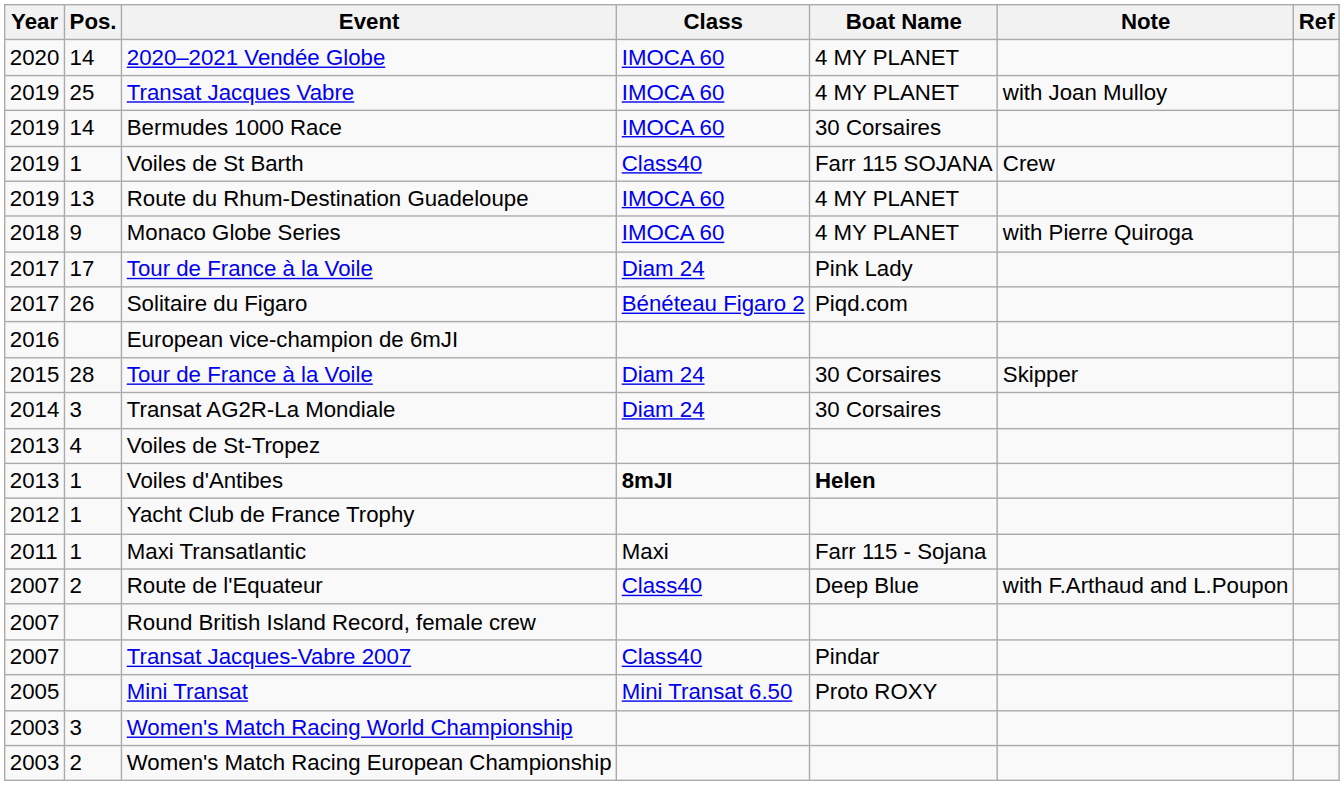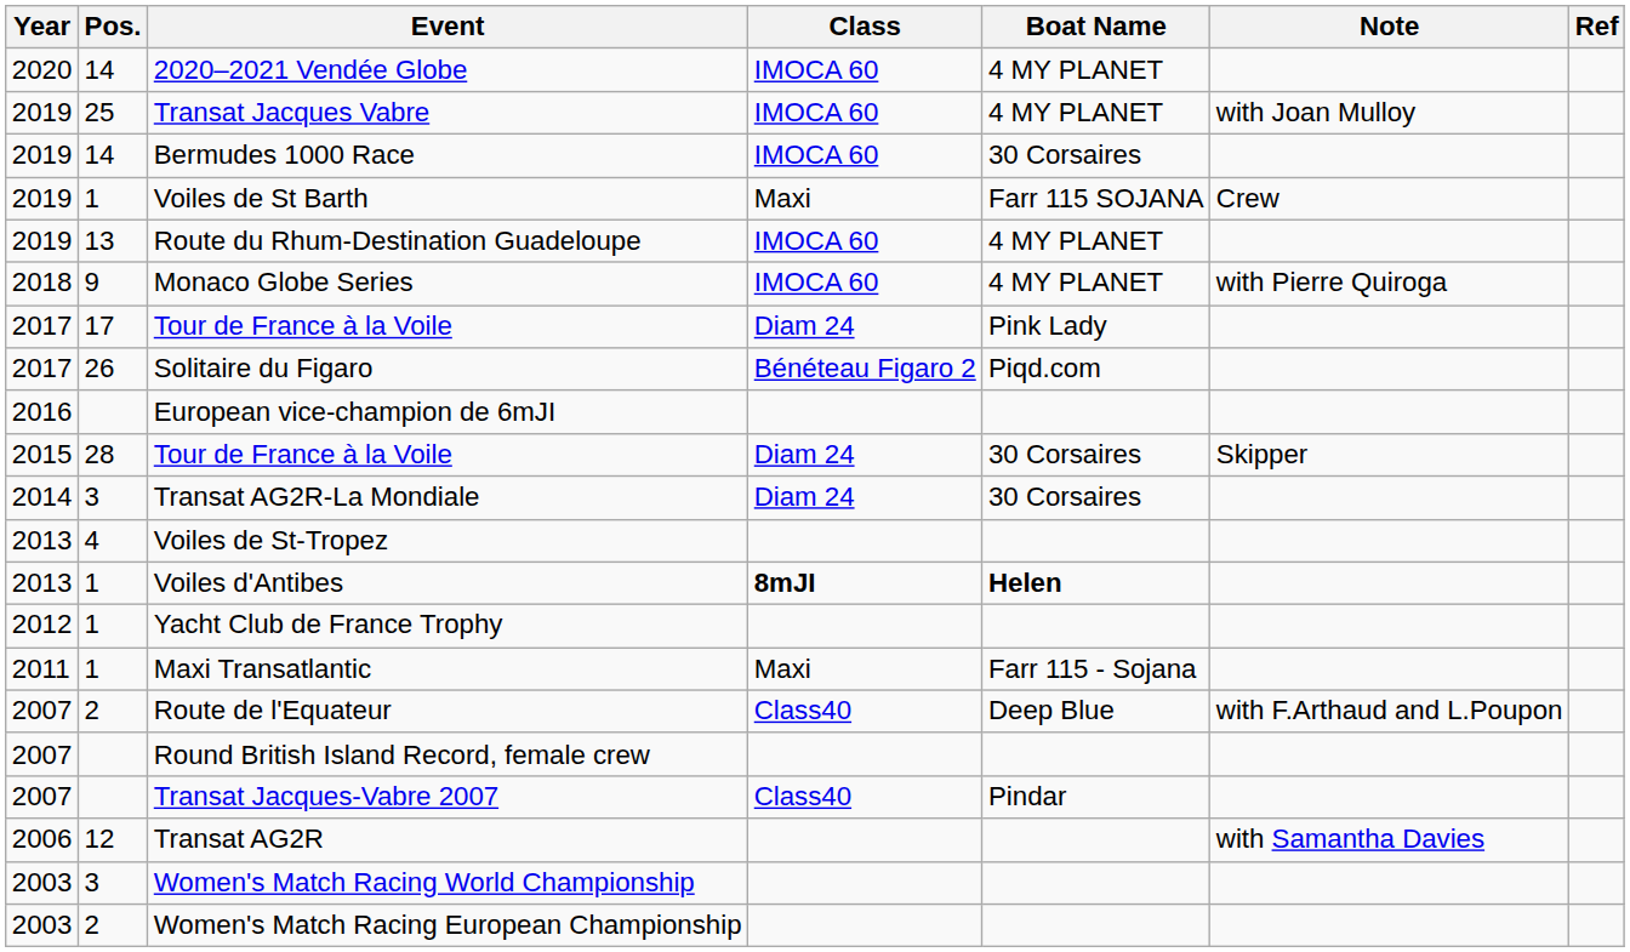 <table class="wikitable sortable">
 <tr>
 <th>Year</th>
 <th>Pos.</th>
 <th>Event</th>
 <th>Class</th>
 <th>Boat Name</th>
 <th>Note</th>
 <th>Ref</th>
 </tr>
 <tr>
 <td>2020</td>
 <td>14</td>
 <td><a href='#'>2020–2021 Vendée Globe</a></td>
 <td><a href='#'>IMOCA 60</a></td>
 <td>4 MY PLANET</td>
 <td></td>
 <td></td>
 </tr>
 <tr>
 <td>2019</td>
 <td>25</td>
 <td><a href='#'>Transat Jacques Vabre</a></td>
 <td><a href='#'>IMOCA 60</a></td>
 <td>4 MY PLANET</td>
 <td>with Joan Mulloy</td>
 <td></td>
 </tr>
 <tr>
 <td>2019</td>
 <td>14</td>
 <td>Bermudes 1000 Race</td>
 <td><a href='#'>IMOCA 60</a></td>
 <td>30 Corsaires</td>
 <td></td>
 <td></td>
 </tr>
 <tr>
 <td>2019</td>
 <td>1</td>
 <td>Voiles de St Barth</td>
-<td><a href='#'>Class40</a></td>
+<td>Maxi</td>
 <td>Farr 115 SOJANA</td>
 <td>Crew</td>
 <td></td>
 </tr>
 <tr>
 <td>2019</td>
 <td>13</td>
 <td>Route du Rhum-Destination Guadeloupe</td>
 <td><a href='#'>IMOCA 60</a></td>
 <td>4 MY PLANET</td>
 <td></td>
 <td></td>
 </tr>
 <tr>
 <td>2018</td>
 <td>9</td>
 <td>Monaco Globe Series</td>
 <td><a href='#'>IMOCA 60</a></td>
 <td>4 MY PLANET</td>
 <td>with Pierre Quiroga</td>
 <td></td>
 </tr>
 <tr>
 <td>2017</td>
 <td>17</td>
 <td><a href='#'>Tour de France à la Voile</a></td>
 <td><a href='#'>Diam 24</a></td>
 <td>Pink Lady</td>
 <td></td>
 <td></td>
 </tr>
 <tr>
 <td>2017</td>
 <td>26</td>
 <td>Solitaire du Figaro</td>
 <td><a href='#'>Bénéteau Figaro 2</a></td>
 <td>Piqd.com</td>
 <td></td>
 <td></td>
 </tr>
 <tr>
 <td>2016</td>
 <td></td>
 <td>European vice-champion de 6mJI</td>
 <td></td>
 <td></td>
 <td></td>
 </tr>
 <tr>
 <td>2015</td>
 <td>28</td>
 <td><a href='#'>Tour de France à la Voile</a></td>
 <td><a href='#'>Diam 24</a></td>
 <td>30 Corsaires</td>
 <td>Skipper</td>
 <td></td>
 </tr>
 <tr>
 <td>2014</td>
 <td>3</td>
 <td>Transat AG2R-La Mondiale</td>
 <td><a href='#'>Diam 24</a></td>
 <td>30 Corsaires</td>
 <td></td>
 <td></td>
 </tr>
 <tr>
 <td>2013</td>
 <td>4</td>
 <td>Voiles de St-Tropez</td>
 <td></td>
 <td></td>
 <td></td>
 </tr>
 <tr>
 <td>2013</td>
 <td>1</td>
 <td>Voiles d'Antibes</td>
 <td><strong>8mJI</strong></td>
 <td><strong>Helen</strong></td>
 <td></td>
 <td></td>
 </tr>
 <tr>
 <td>2012</td>
 <td>1</td>
 <td>Yacht Club de France Trophy</td>
 <td></td>
 <td></td>
 <td></td>
 </tr>
 <tr>
 <td>2011</td>
 <td>1</td>
 <td>Maxi Transatlantic</td>
 <td>Maxi</td>
 <td>Farr 115 - Sojana</td>
 <td></td>
 <td></td>
 </tr>
 <tr>
 <td>2007</td>
 <td>2</td>
 <td>Route de l'Equateur</td>
 <td><a href='#'>Class40</a></td>
 <td>Deep Blue</td>
 <td>with F.Arthaud and L.Poupon</td>
 <td></td>
 </tr>
 <tr>
 <td>2007</td>
 <td></td>
 <td>Round British Island Record, female crew</td>
 <td></td>
 <td></td>
 <td></td>
 </tr>
 <tr>
 <td>2007</td>
 <td></td>
 <td><a href='#'>Transat Jacques-Vabre 2007</a></td>
 <td><a href='#'>Class40</a></td>
 <td>Pindar</td>
 <td></td>
 <td></td>
 </tr>
 <tr>
-<td>2005</td>
+<td>2006</td>
+<td>12</td>
+<td>Transat AG2R</td>
 <td></td>
-<td><a href='#'>Mini Transat</a></td>
-<td><a href='#'>Mini Transat 6.50</a></td>
-<td>Proto ROXY</td>
 <td></td>
+<td>with <a href='#'>Samantha Davies</a></td>
 <td></td>
 </tr>
 <tr>
 <td>2003</td>
 <td>3</td>
 <td><a href='#'>Women's Match Racing World Championship</a></td>
 <td></td>
 <td></td>
 <td></td>
 <td></td>
 </tr>
 <tr>
 <td>2003</td>
 <td>2</td>
 <td>Women's Match Racing European Championship</td>
 <td></td>
 <td></td>
 <td></td>
 </tr>
 </table>
